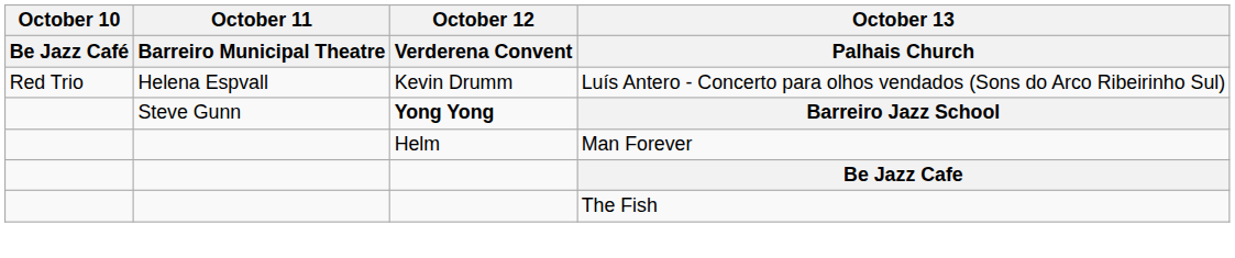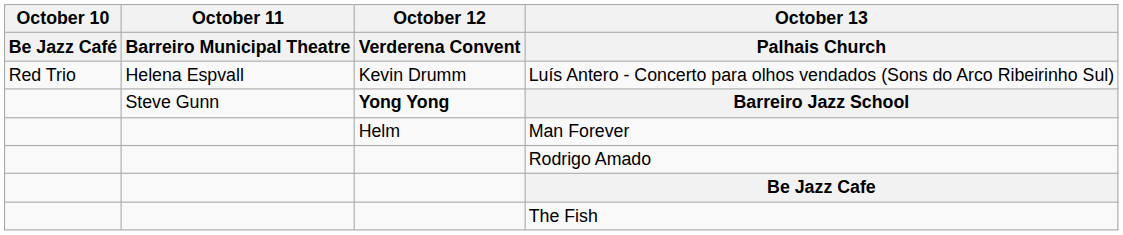 <table class="wikitable">
 <tr>
 <th><strong>October 10</strong></th>
 <th><strong>October 11</strong></th>
 <th><strong>October 12</strong></th>
 <th><strong>October 13</strong></th>
 </tr>
 <tr>
 <th><strong>Be Jazz Café</strong></th>
 <th><strong>Barreiro Municipal Theatre</strong></th>
 <th><strong>Verderena Convent</strong></th>
 <th><strong>Palhais Church</strong></th>
 </tr>
 <tr>
 <td>Red Trio</td>
 <td>Helena Espvall</td>
 <td>Kevin Drumm</td>
 <td>Luís Antero - Concerto para olhos vendados (Sons do Arco Ribeirinho Sul)</td>
 </tr>
 <tr>
 <td></td>
 <td>Steve Gunn</td>
 <td><strong>Yong Yong</strong></td>
 <th><strong>Barreiro Jazz School</strong></th>
 </tr>
 <tr>
 <td></td>
 <td></td>
 <td>Helm</td>
 <td>Man Forever</td>
 </tr>
 <tr>
 <td></td>
 <td></td>
 <td></td>
+<td>Rodrigo Amado</td>
+</tr>
+<tr>
+<td></td>
+<td></td>
+<td></td>
 <th><strong>Be Jazz Cafe</strong></th>
 </tr>
 <tr>
 <td></td>
 <td></td>
 <td></td>
 <td>The Fish</td>
 </tr>
 </table>
